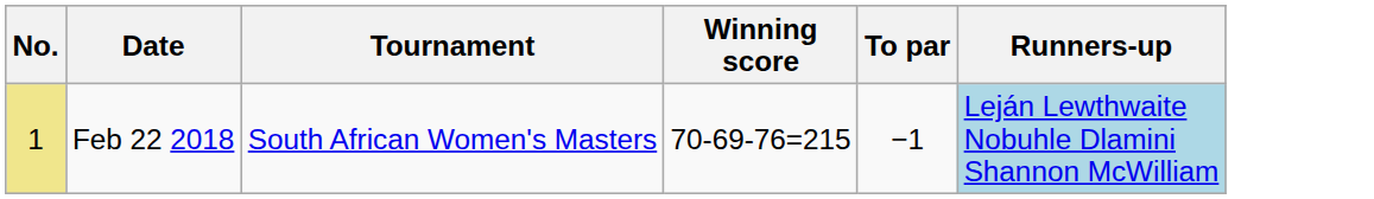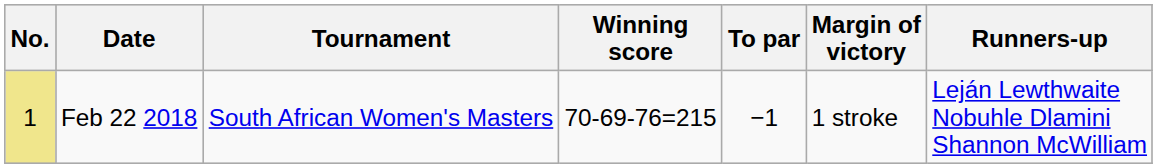 <table class="wikitable" style="font-size:95%;">
 <tr>
 <th>No.</th>
 <th>Date</th>
 <th>Tournament</th>
 <th>Winning<br>score</th>
 <th>To par</th>
+<th>Margin of<br>victory</th>
 <th>Runners-up</th>
 </tr>
 <tr>
 <td align=center style="background: khaki;">1</td>
 <td align=right>Feb 22 <a href='#'>2018</a></td>
 <td><a href='#'>South African Women's Masters</a></td>
 <td align=right>70-69-76=215</td>
 <td align=center>−1</td>
-<td style="background: lightblue;"> <a href='#'>Leján Lewthwaite</a><br> <a href='#'>Nobuhle Dlamini</a><br> <a href='#'>Shannon McWilliam</a></td>
+<td>1 stroke</td>
+<td> <a href='#'>Leján Lewthwaite</a><br> <a href='#'>Nobuhle Dlamini</a><br> <a href='#'>Shannon McWilliam</a></td>
 </tr>
 </table>
